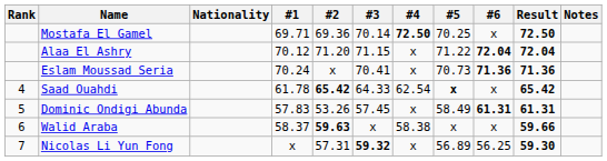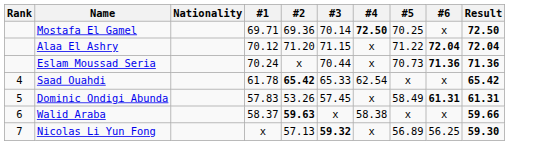 <table class="wikitable sortable" style="text-align:center">
 <tr>
 <th>Rank</th>
 <th>Name</th>
 <th>Nationality</th>
 <th>#1</th>
 <th>#2</th>
 <th>#3</th>
 <th>#4</th>
 <th>#5</th>
 <th>#6</th>
 <th>Result</th>
-<th>Notes</th>
 </tr>
 <tr>
 <td></td>
 <td align=left><a href='#'>Mostafa El Gamel</a></td>
 <td align=left></td>
 <td>69.71</td>
 <td>69.36</td>
 <td>70.14</td>
 <td><strong>72.50</strong></td>
 <td>70.25</td>
 <td>x</td>
 <td><strong>72.50</strong></td>
-<td></td>
 </tr>
 <tr>
 <td></td>
 <td align=left><a href='#'>Alaa El Ashry</a></td>
 <td align=left></td>
 <td>70.12</td>
 <td>71.20</td>
 <td>71.15</td>
 <td>x</td>
 <td>71.22</td>
 <td><strong>72.04</strong></td>
 <td><strong>72.04</strong></td>
-<td></td>
 </tr>
 <tr>
 <td></td>
 <td align=left><a href='#'>Eslam Moussad Seria</a></td>
 <td align=left></td>
 <td>70.24</td>
 <td>x</td>
-<td>70.41</td>
+<td>70.44</td>
 <td>x</td>
 <td>70.73</td>
 <td><strong>71.36</strong></td>
 <td><strong>71.36</strong></td>
-<td></td>
 </tr>
 <tr>
 <td>4</td>
 <td align=left><a href='#'>Saad Ouahdi</a></td>
 <td align=left></td>
 <td>61.78</td>
 <td><strong>65.42</strong></td>
-<td>64.33</td>
+<td>65.33</td>
 <td>62.54</td>
-<td><strong>x</strong></td>
+<td>x</td>
 <td>x</td>
 <td><strong>65.42</strong></td>
-<td></td>
 </tr>
 <tr>
 <td>5</td>
 <td align=left><a href='#'>Dominic Ondigi Abunda</a></td>
 <td align=left></td>
 <td>57.83</td>
 <td>53.26</td>
 <td>57.45</td>
 <td>x</td>
 <td>58.49</td>
 <td><strong>61.31</strong></td>
 <td><strong>61.31</strong></td>
-<td></td>
 </tr>
 <tr>
 <td>6</td>
 <td align=left><a href='#'>Walid Araba</a></td>
 <td align=left></td>
 <td>58.37</td>
 <td><strong>59.63</strong></td>
 <td>x</td>
 <td>58.38</td>
 <td>x</td>
 <td>x</td>
 <td><strong>59.66</strong></td>
-<td></td>
 </tr>
 <tr>
 <td>7</td>
 <td align=left><a href='#'>Nicolas Li Yun Fong</a></td>
 <td align=left></td>
 <td>x</td>
-<td>57.31</td>
+<td>57.13</td>
 <td><strong>59.32</strong></td>
 <td>x</td>
 <td>56.89</td>
 <td>56.25</td>
 <td><strong>59.30</strong></td>
-<td></td>
 </tr>
 </table>
